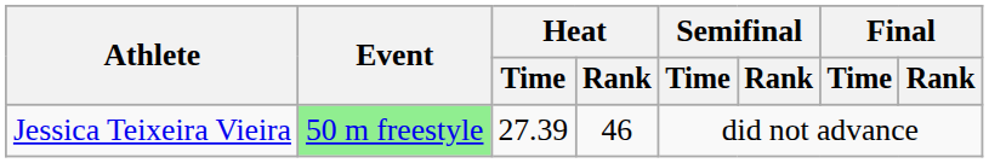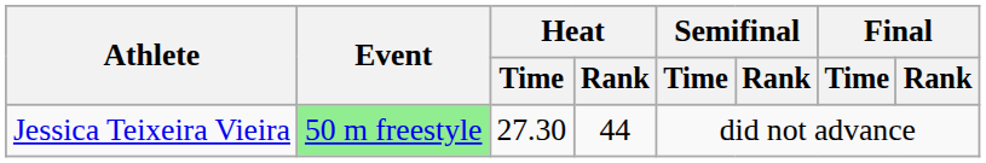 <table class=wikitable style="font-size:90%">
 <tr>
 <th rowspan="2">Athlete</th>
 <th rowspan="2">Event</th>
 <th colspan="2">Heat</th>
 <th colspan="2">Semifinal</th>
 <th colspan="2">Final</th>
 </tr>
 <tr style="font-size:95%">
 <th>Time</th>
 <th>Rank</th>
 <th>Time</th>
 <th>Rank</th>
 <th>Time</th>
 <th>Rank</th>
 </tr>
 <tr align=center>
 <td align=left><a href='#'>Jessica Teixeira Vieira</a></td>
 <td align=left style="background: lightgreen;"><a href='#'>50 m freestyle</a></td>
-<td>27.39</td>
-<td>46</td>
+<td>27.30</td>
+<td>44</td>
 <td colspan=4>did not advance</td>
 </tr>
 </table>
